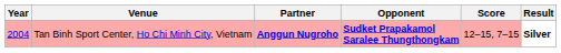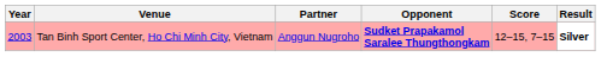 <table class="sortable wikitable" style="font-size: 90%;">
 <tr>
 <th>Year</th>
 <th>Venue</th>
 <th>Partner</th>
 <th>Opponent</th>
 <th>Score</th>
 <th>Result</th>
 </tr>
 <tr style="background:#FFAAAA">
-<td align="center"><a href='#'>2004</a></td>
+<td align="center"><a href='#'>2003</a></td>
 <td align="left">Tan Binh Sport Center, <a href='#'>Ho Chi Minh City</a>, Vietnam</td>
-<td align="left"><strong> <a href='#'>Anggun Nugroho</a></strong></td>
+<td align="left"> <a href='#'>Anggun Nugroho</a></td>
 <td align="left"><strong> <a href='#'>Sudket Prapakamol</a><br> <a href='#'>Saralee Thungthongkam</a></strong></td>
 <td align="left">12–15, 7–15</td>
 <td style="text-align:left; background:white"> <strong>Silver</strong></td>
 </tr>
 </table>
